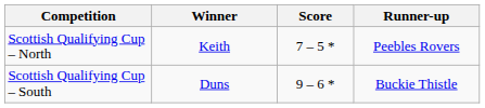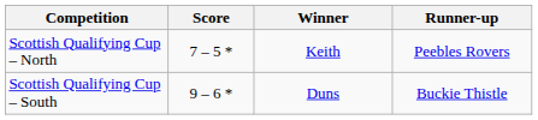 <table class="wikitable" style="text-align: center;">
 <tr>
 <th width=160>Competition</th>
+<th width=80>Score</th>
 <th width=135>Winner</th>
-<th width=80>Score</th>
 <th width=135>Runner-up</th>
 </tr>
 <tr>
 <td align=left><a href='#'>Scottish Qualifying Cup</a> – North</td>
+<td>7 – 5 *</td>
 <td><a href='#'>Keith</a></td>
-<td>7 – 5 *</td>
 <td><a href='#'>Peebles Rovers</a></td>
 </tr>
 <tr>
 <td align=left><a href='#'>Scottish Qualifying Cup</a> – South</td>
+<td>9 – 6 *</td>
 <td><a href='#'>Duns</a></td>
-<td>9 – 6 *</td>
 <td><a href='#'>Buckie Thistle</a></td>
 </tr>
 </table>
